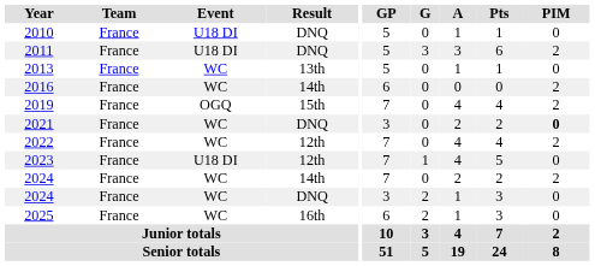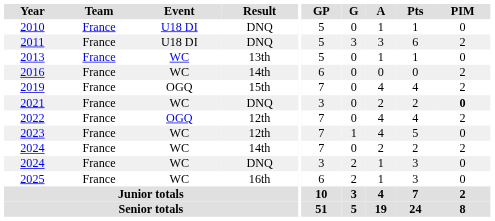 <table border="0" cellpadding="1" cellspacing="0" ID="Table3" style="text-align:center; width:40em">
 <tr ALIGN="center" bgcolor="#e0e0e0">
 <th>Year</th>
 <th>Team</th>
 <th>Event</th>
 <th>Result</th>
 <th rowspan="99" bgcolor="#fff"></th>
 <th>GP</th>
 <th>G</th>
 <th>A</th>
 <th>Pts</th>
 <th>PIM</th>
 </tr>
 <tr>
 <td><a href='#'>2010</a></td>
 <td><a href='#'>France</a></td>
 <td><a href='#'>U18 DI</a></td>
 <td>DNQ</td>
 <td>5</td>
 <td>0</td>
 <td>1</td>
 <td>1</td>
 <td>0</td>
 </tr>
 <tr bgcolor=#f0f0f0>
 <td><a href='#'>2011</a></td>
 <td>France</td>
 <td>U18 DI</td>
 <td>DNQ</td>
 <td>5</td>
 <td>3</td>
 <td>3</td>
 <td>6</td>
 <td>2</td>
 </tr>
 <tr>
 <td><a href='#'>2013</a></td>
 <td><a href='#'>France</a></td>
 <td><a href='#'>WC</a></td>
 <td>13th</td>
 <td>5</td>
 <td>0</td>
 <td>1</td>
 <td>1</td>
 <td>0</td>
 </tr>
 <tr bgcolor=#f0f0f0>
 <td><a href='#'>2016</a></td>
 <td>France</td>
 <td>WC</td>
 <td>14th</td>
 <td>6</td>
 <td>0</td>
 <td>0</td>
 <td>0</td>
 <td>2</td>
 </tr>
 <tr>
 <td><a href='#'>2019</a></td>
 <td>France</td>
 <td>OGQ</td>
 <td>15th</td>
 <td>7</td>
 <td>0</td>
 <td>4</td>
 <td>4</td>
 <td>2</td>
 </tr>
 <tr bgcolor=#f0f0f0>
 <td><a href='#'>2021</a></td>
 <td>France</td>
 <td>WC</td>
 <td>DNQ</td>
 <td>3</td>
 <td>0</td>
 <td>2</td>
 <td>2</td>
 <td><strong>0</strong></td>
 </tr>
 <tr>
 <td><a href='#'>2022</a></td>
 <td>France</td>
-<td>WC</td>
+<td><a href='#'>OGQ</a></td>
 <td>12th</td>
 <td>7</td>
 <td>0</td>
 <td>4</td>
 <td>4</td>
 <td>2</td>
 </tr>
 <tr bgcolor=#f0f0f0>
 <td><a href='#'>2023</a></td>
 <td>France</td>
-<td>U18 DI</td>
+<td>WC</td>
 <td>12th</td>
 <td>7</td>
 <td>1</td>
 <td>4</td>
 <td>5</td>
 <td>0</td>
 </tr>
 <tr>
 <td><a href='#'>2024</a></td>
 <td>France</td>
 <td>WC</td>
 <td>14th</td>
 <td>7</td>
 <td>0</td>
 <td>2</td>
 <td>2</td>
 <td>2</td>
 </tr>
 <tr bgcolor=#f0f0f0>
 <td><a href='#'>2024</a></td>
 <td>France</td>
 <td>WC</td>
 <td>DNQ</td>
 <td>3</td>
 <td>2</td>
 <td>1</td>
 <td>3</td>
 <td>0</td>
 </tr>
 <tr>
 <td><a href='#'>2025</a></td>
 <td>France</td>
 <td>WC</td>
 <td>16th</td>
 <td>6</td>
 <td>2</td>
 <td>1</td>
 <td>3</td>
 <td>0</td>
 </tr>
 <tr bgcolor=#e0e0e0>
 <th colspan="4">Junior totals</th>
 <th>10</th>
 <th>3</th>
 <th>4</th>
 <th>7</th>
 <th>2</th>
 </tr>
 <tr bgcolor=#e0e0e0>
 <th colspan="4">Senior totals</th>
 <th>51</th>
 <th>5</th>
 <th>19</th>
 <th>24</th>
 <th>8</th>
 </tr>
 </table>
